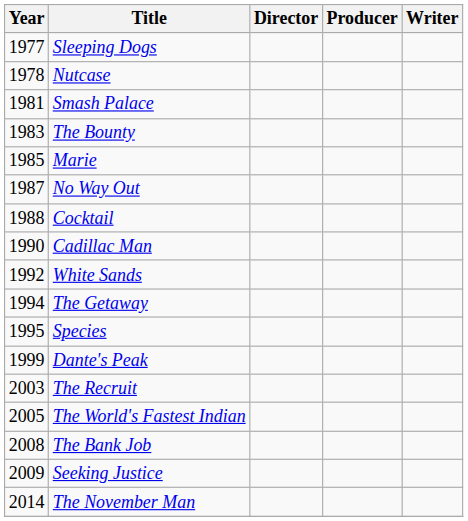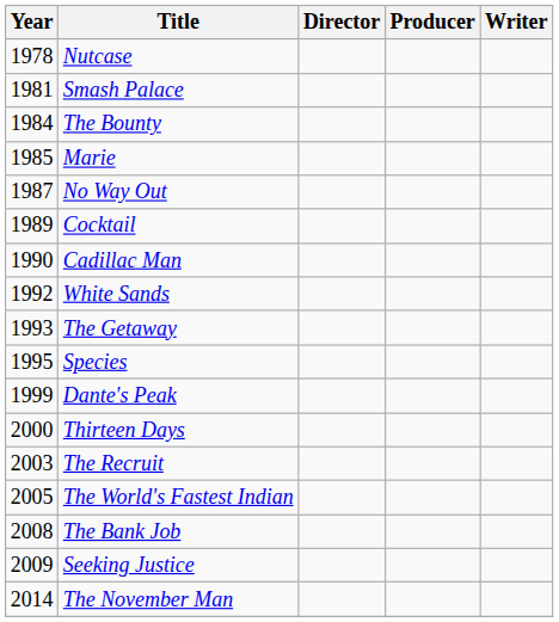 <table class="wikitable">
 <tr>
 <th>Year</th>
 <th>Title</th>
 <th>Director</th>
 <th>Producer</th>
 <th>Writer</th>
-</tr>
-<tr>
-<td>1977</td>
-<td><em><a href='#'>Sleeping Dogs</a></em></td>
-<td></td>
-<td></td>
-<td></td>
 </tr>
 <tr>
 <td>1978</td>
 <td><em><a href='#'>Nutcase</a></em></td>
 <td></td>
 <td></td>
 <td></td>
 </tr>
 <tr>
 <td>1981</td>
 <td><em><a href='#'>Smash Palace</a></em></td>
 <td></td>
 <td></td>
 <td></td>
 </tr>
 <tr>
-<td>1983</td>
+<td>1984</td>
 <td><em><a href='#'>The Bounty</a></em></td>
 <td></td>
 <td></td>
 <td></td>
 </tr>
 <tr>
 <td>1985</td>
 <td><em><a href='#'>Marie</a></em></td>
 <td></td>
 <td></td>
 <td></td>
 </tr>
 <tr>
 <td>1987</td>
 <td><em><a href='#'>No Way Out</a></em></td>
 <td></td>
 <td></td>
 <td></td>
 </tr>
 <tr>
-<td>1988</td>
+<td>1989</td>
 <td><em><a href='#'>Cocktail</a></em></td>
 <td></td>
 <td></td>
 <td></td>
 </tr>
 <tr>
 <td>1990</td>
 <td><em><a href='#'>Cadillac Man</a></em></td>
 <td></td>
 <td></td>
 <td></td>
 </tr>
 <tr>
 <td>1992</td>
 <td><em><a href='#'>White Sands</a></em></td>
 <td></td>
 <td></td>
 <td></td>
 </tr>
 <tr>
-<td>1994</td>
+<td>1993</td>
 <td><em><a href='#'>The Getaway</a></em></td>
 <td></td>
 <td></td>
 <td></td>
 </tr>
 <tr>
 <td>1995</td>
 <td><em><a href='#'>Species</a></em></td>
 <td></td>
 <td></td>
 <td></td>
 </tr>
 <tr>
 <td>1999</td>
 <td><em><a href='#'>Dante's Peak</a></em></td>
+<td></td>
+<td></td>
+<td></td>
+</tr>
+<tr>
+<td>2000</td>
+<td><em><a href='#'>Thirteen Days</a></em></td>
 <td></td>
 <td></td>
 <td></td>
 </tr>
 <tr>
 <td>2003</td>
 <td><em><a href='#'>The Recruit</a></em></td>
 <td></td>
 <td></td>
 <td></td>
 </tr>
 <tr>
 <td>2005</td>
 <td><em><a href='#'>The World's Fastest Indian</a></em></td>
 <td></td>
 <td></td>
 <td></td>
 </tr>
 <tr>
 <td>2008</td>
 <td><em><a href='#'>The Bank Job</a></em></td>
 <td></td>
 <td></td>
 <td></td>
 </tr>
 <tr>
 <td>2009</td>
 <td><em><a href='#'>Seeking Justice</a></em></td>
 <td></td>
 <td></td>
 <td></td>
 </tr>
 <tr>
 <td>2014</td>
 <td><em><a href='#'>The November Man</a></em></td>
 <td></td>
 <td></td>
 <td></td>
 </tr>
 <tr>
 </tr>
 </table>
